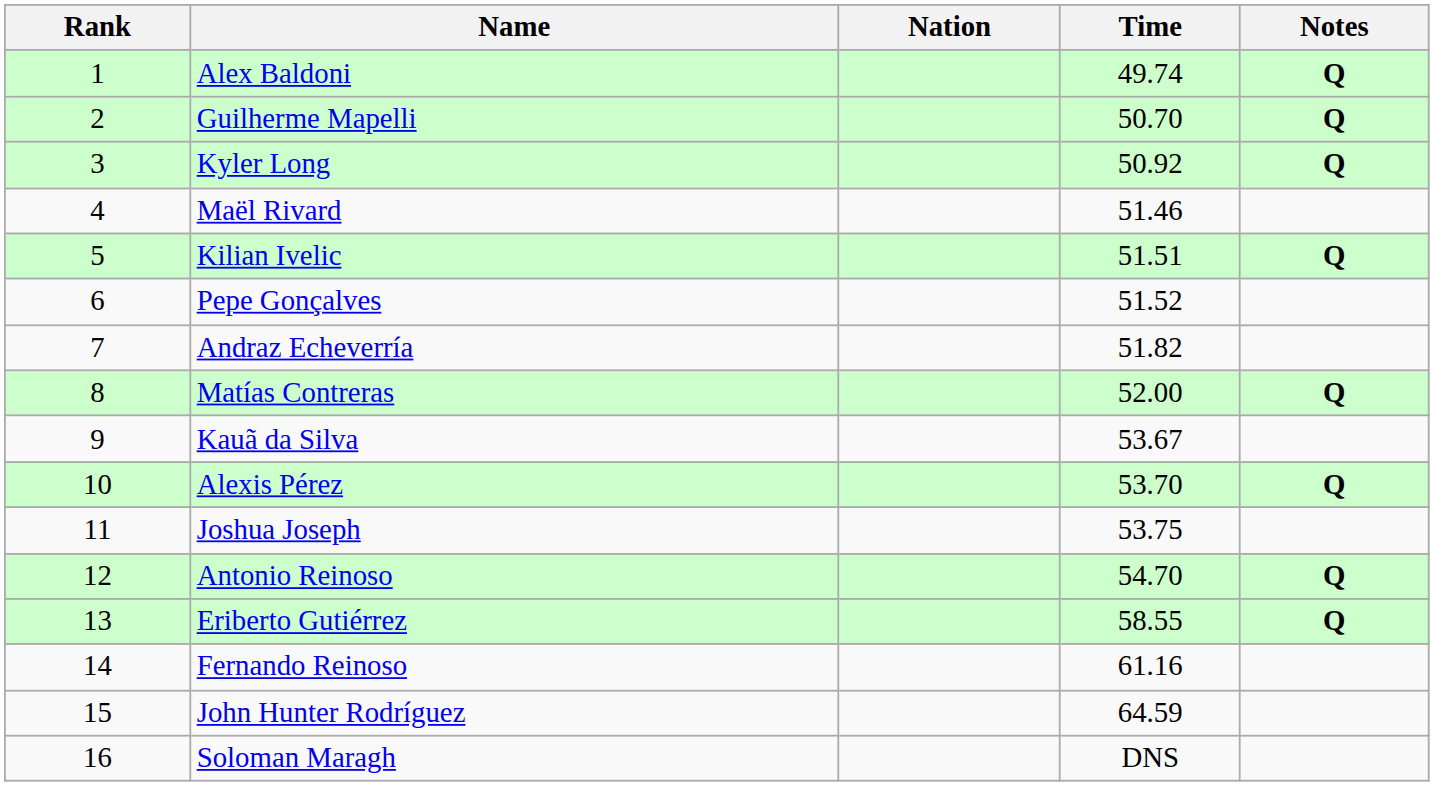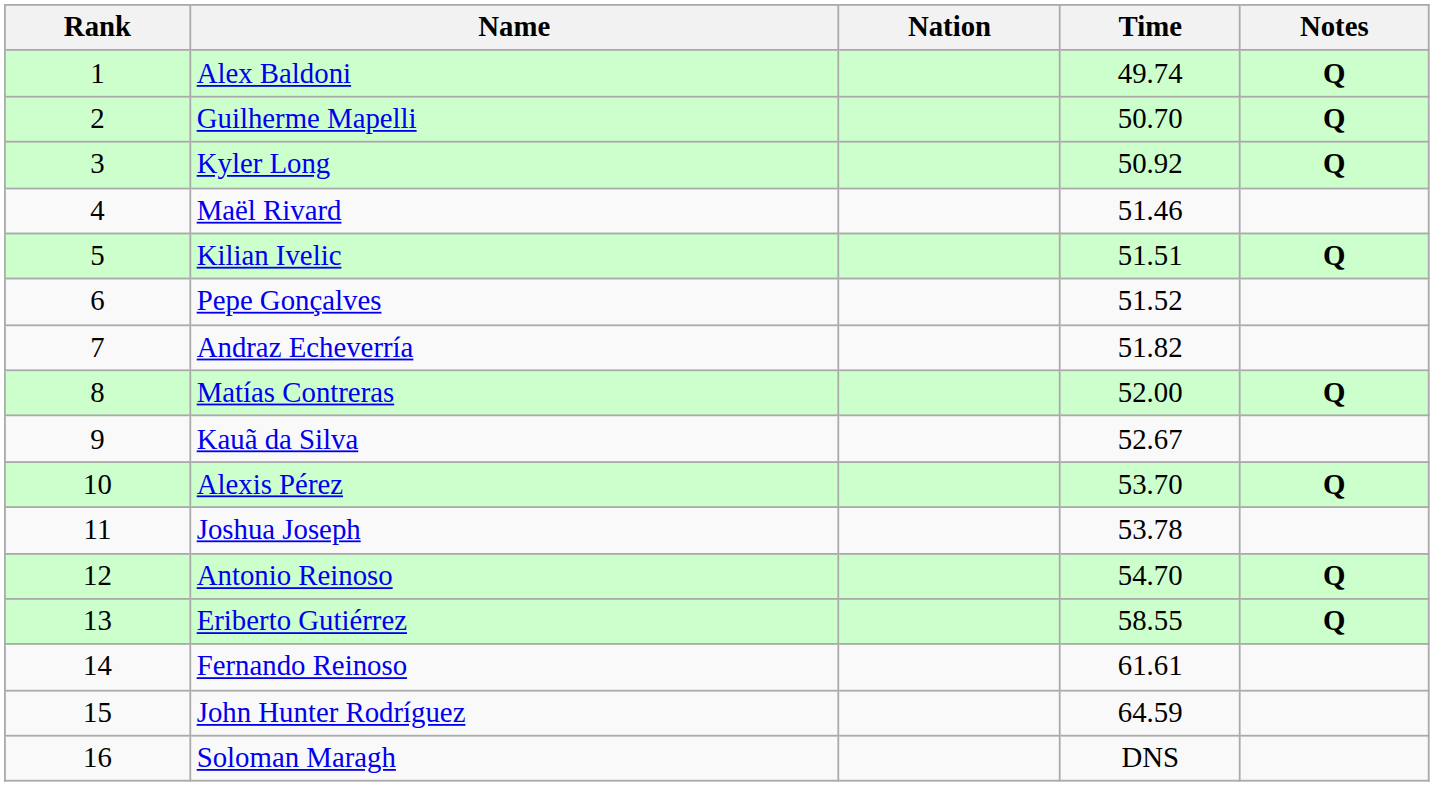 <table class="wikitable sortable" style="text-align:center" width=50%>
 <tr>
 <th>Rank</th>
 <th>Name</th>
 <th>Nation</th>
 <th>Time</th>
 <th>Notes</th>
 </tr>
 <tr bgcolor=ccffcc>
 <td>1</td>
 <td align=left><a href='#'>Alex Baldoni</a></td>
 <td align=left></td>
 <td>49.74</td>
 <td><strong>Q</strong></td>
 </tr>
 <tr bgcolor=ccffcc>
 <td>2</td>
 <td align=left><a href='#'>Guilherme Mapelli</a></td>
 <td align=left></td>
 <td>50.70</td>
 <td><strong>Q</strong></td>
 </tr>
 <tr bgcolor=ccffcc>
 <td>3</td>
 <td align=left><a href='#'>Kyler Long</a></td>
 <td align=left></td>
 <td>50.92</td>
 <td><strong>Q</strong></td>
 </tr>
 <tr>
 <td>4</td>
 <td align=left><a href='#'>Maël Rivard</a></td>
 <td align=left></td>
 <td>51.46</td>
 <td></td>
 </tr>
 <tr bgcolor=ccffcc>
 <td>5</td>
 <td align=left><a href='#'>Kilian Ivelic</a></td>
 <td align=left></td>
 <td>51.51</td>
 <td><strong>Q</strong></td>
 </tr>
 <tr>
 <td>6</td>
 <td align=left><a href='#'>Pepe Gonçalves</a></td>
 <td align=left></td>
 <td>51.52</td>
 <td></td>
 </tr>
 <tr>
 <td>7</td>
 <td align=left><a href='#'>Andraz Echeverría</a></td>
 <td align=left></td>
 <td>51.82</td>
 <td></td>
 </tr>
 <tr bgcolor=ccffcc>
 <td>8</td>
 <td align=left><a href='#'>Matías Contreras</a></td>
 <td align=left></td>
 <td>52.00</td>
 <td><strong>Q</strong></td>
 </tr>
 <tr>
 <td>9</td>
 <td align=left><a href='#'>Kauã da Silva</a></td>
 <td align=left></td>
-<td>53.67</td>
+<td>52.67</td>
 <td></td>
 </tr>
 <tr bgcolor=ccffcc>
 <td>10</td>
 <td align=left><a href='#'>Alexis Pérez</a></td>
 <td align=left></td>
 <td>53.70</td>
 <td><strong>Q</strong></td>
 </tr>
 <tr>
 <td>11</td>
 <td align=left><a href='#'>Joshua Joseph</a></td>
 <td align=left></td>
-<td>53.75</td>
+<td>53.78</td>
 <td></td>
 </tr>
 <tr bgcolor=ccffcc>
 <td>12</td>
 <td align=left><a href='#'>Antonio Reinoso</a></td>
 <td align=left></td>
 <td>54.70</td>
 <td><strong>Q</strong></td>
 </tr>
 <tr bgcolor=ccffcc>
 <td>13</td>
 <td align=left><a href='#'>Eriberto Gutiérrez</a></td>
 <td align=left></td>
 <td>58.55</td>
 <td><strong>Q</strong></td>
 </tr>
 <tr>
 <td>14</td>
 <td align=left><a href='#'>Fernando Reinoso</a></td>
 <td align=left></td>
-<td>61.16</td>
+<td>61.61</td>
 <td></td>
 </tr>
 <tr>
 <td>15</td>
 <td align=left><a href='#'>John Hunter Rodríguez</a></td>
 <td align=left></td>
 <td>64.59</td>
 <td></td>
 </tr>
 <tr>
 <td>16</td>
 <td align=left><a href='#'>Soloman Maragh</a></td>
 <td align=left></td>
 <td>DNS</td>
 <td></td>
 </tr>
 </table>
